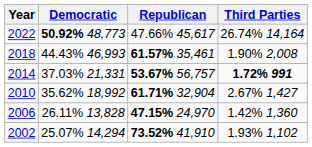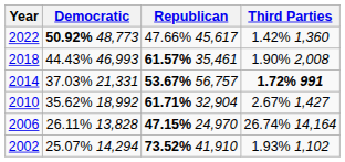 <table class="wikitable" style="float:center; margin:1em; font-size:95%;">
 <tr>
 <th>Year</th>
 <th><a href='#'>Democratic</a></th>
 <th><a href='#'>Republican</a></th>
 <th><a href='#'>Third Parties</a></th>
 </tr>
 <tr>
 <td align="center" ><a href='#'>2022</a></td>
 <td align="center" ><strong>50.92%</strong> <em>48,773</em></td>
 <td align="center" >47.66% <em>45,617</em></td>
-<td align="center" >26.74% <em>14,164</em></td>
+<td align="center" >1.42% <em>1,360</em></td>
 </tr>
 <tr>
 <td align="center" ><a href='#'>2018</a></td>
 <td align="center" >44.43% <em>46,993</em></td>
 <td align="center" ><strong>61.57%</strong> <em>35,461</em></td>
 <td align="center" >1.90% <em>2,008</em></td>
 </tr>
 <tr>
 <td align="center" ><a href='#'>2014</a></td>
 <td align="center" >37.03% <em>21,331</em></td>
 <td align="center" ><strong>53.67%</strong> <em>56,757</em></td>
 <td align="center" ><strong>1.72% <em>991</em></strong></td>
 </tr>
 <tr>
 <td align="center" ><a href='#'>2010</a></td>
 <td align="center" >35.62% <em>18,992</em></td>
 <td align="center" ><strong>61.71%</strong> <em>32,904</em></td>
 <td align="center" >2.67% <em>1,427</em></td>
 </tr>
 <tr>
 <td align="center" ><a href='#'>2006</a></td>
 <td align="center" >26.11% <em>13,828</em></td>
 <td align="center" ><strong>47.15%</strong> <em>24,970</em></td>
-<td align="center" >1.42% <em>1,360</em></td>
+<td align="center" >26.74% <em>14,164</em></td>
 </tr>
 <tr>
 <td align="center" ><a href='#'>2002</a></td>
 <td align="center" >25.07% <em>14,294</em></td>
 <td align="center" ><strong>73.52%</strong> <em>41,910</em></td>
 <td align="center" >1.93% <em>1,102</em></td>
 </tr>
 </table>
